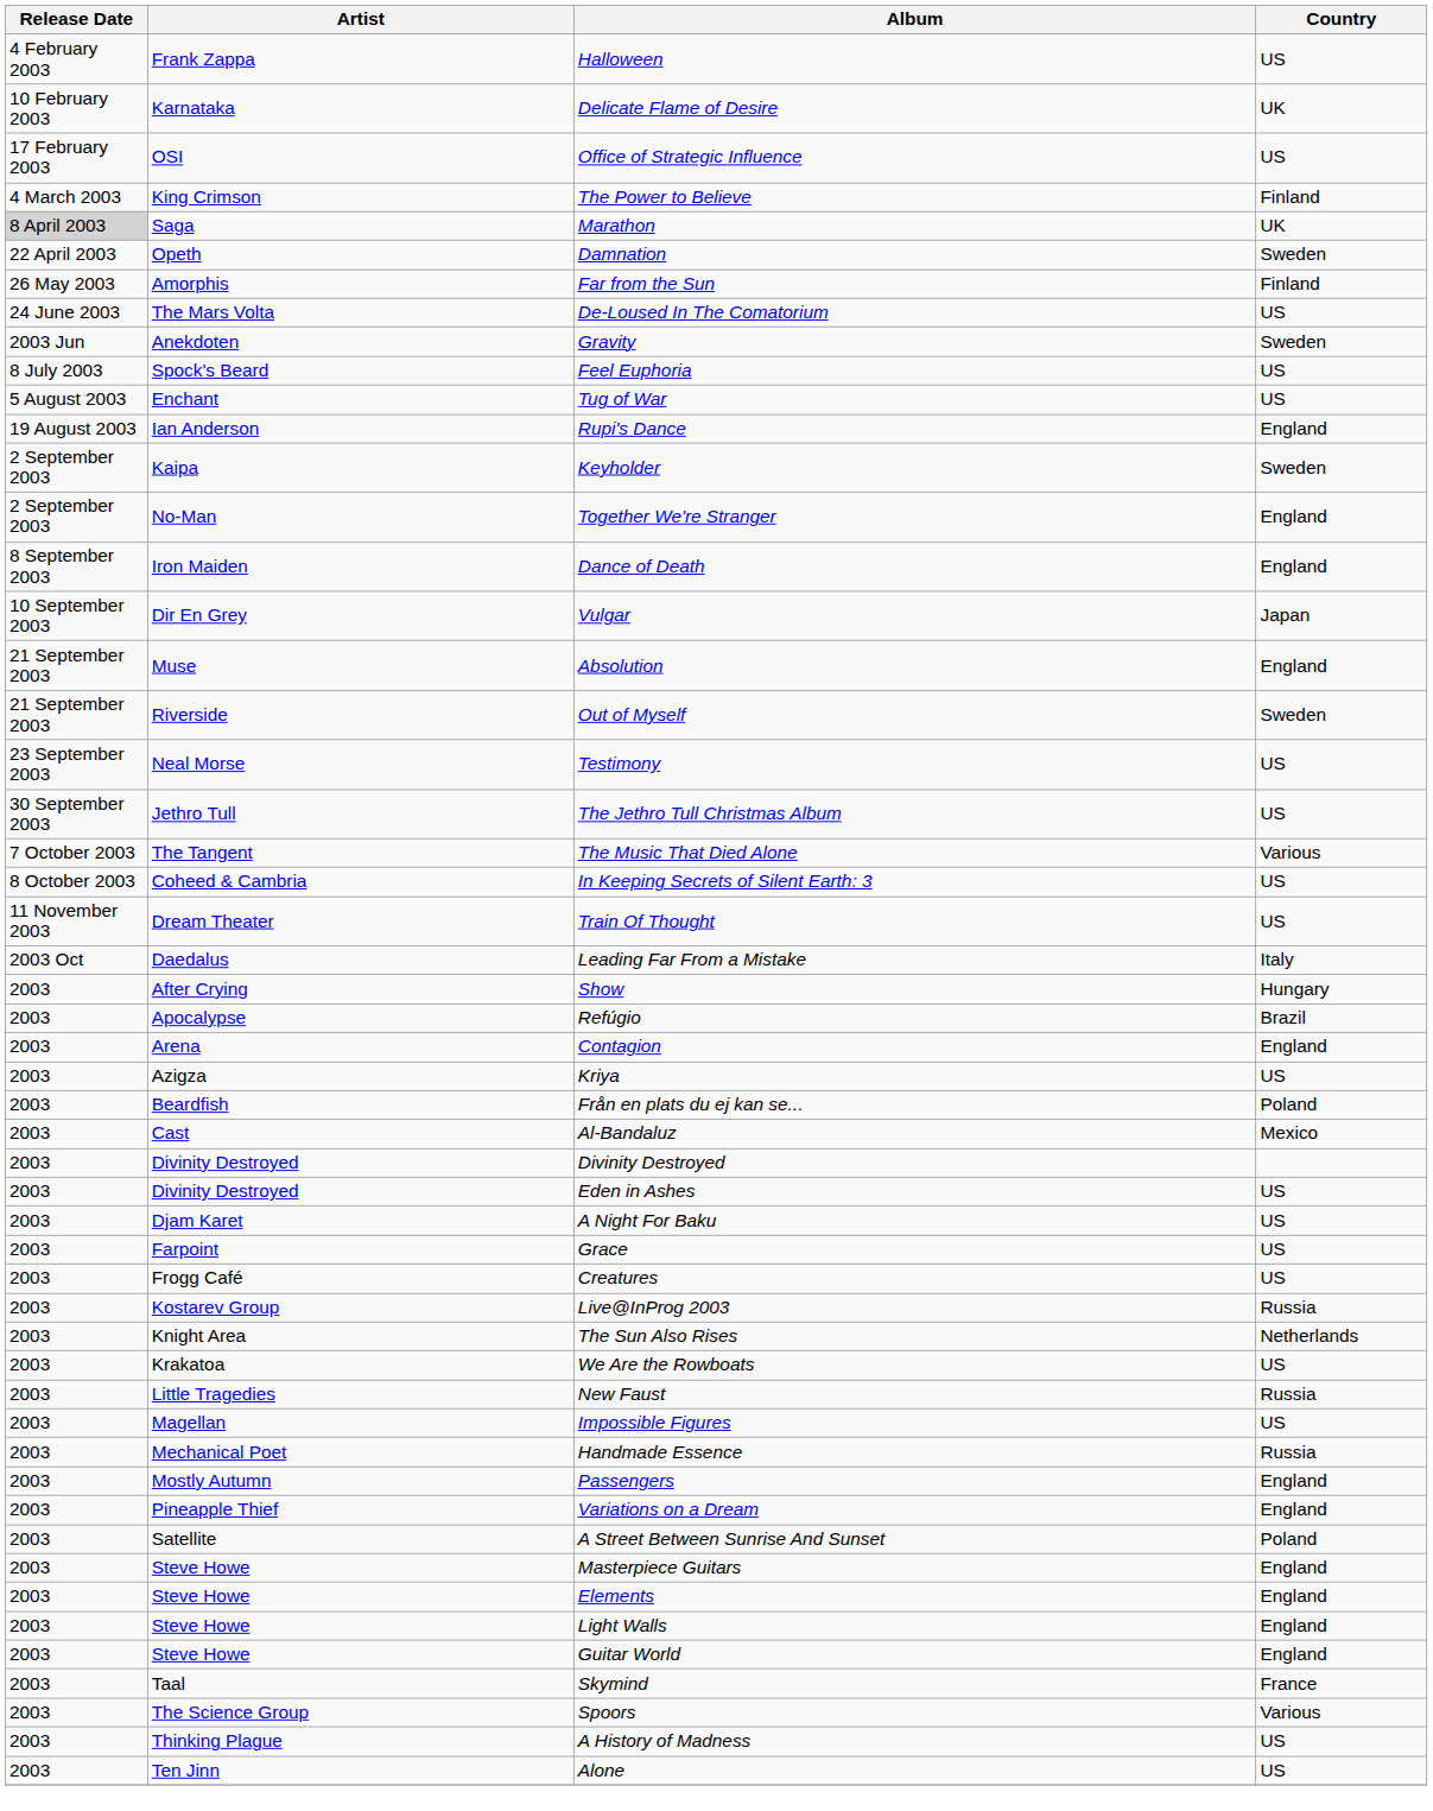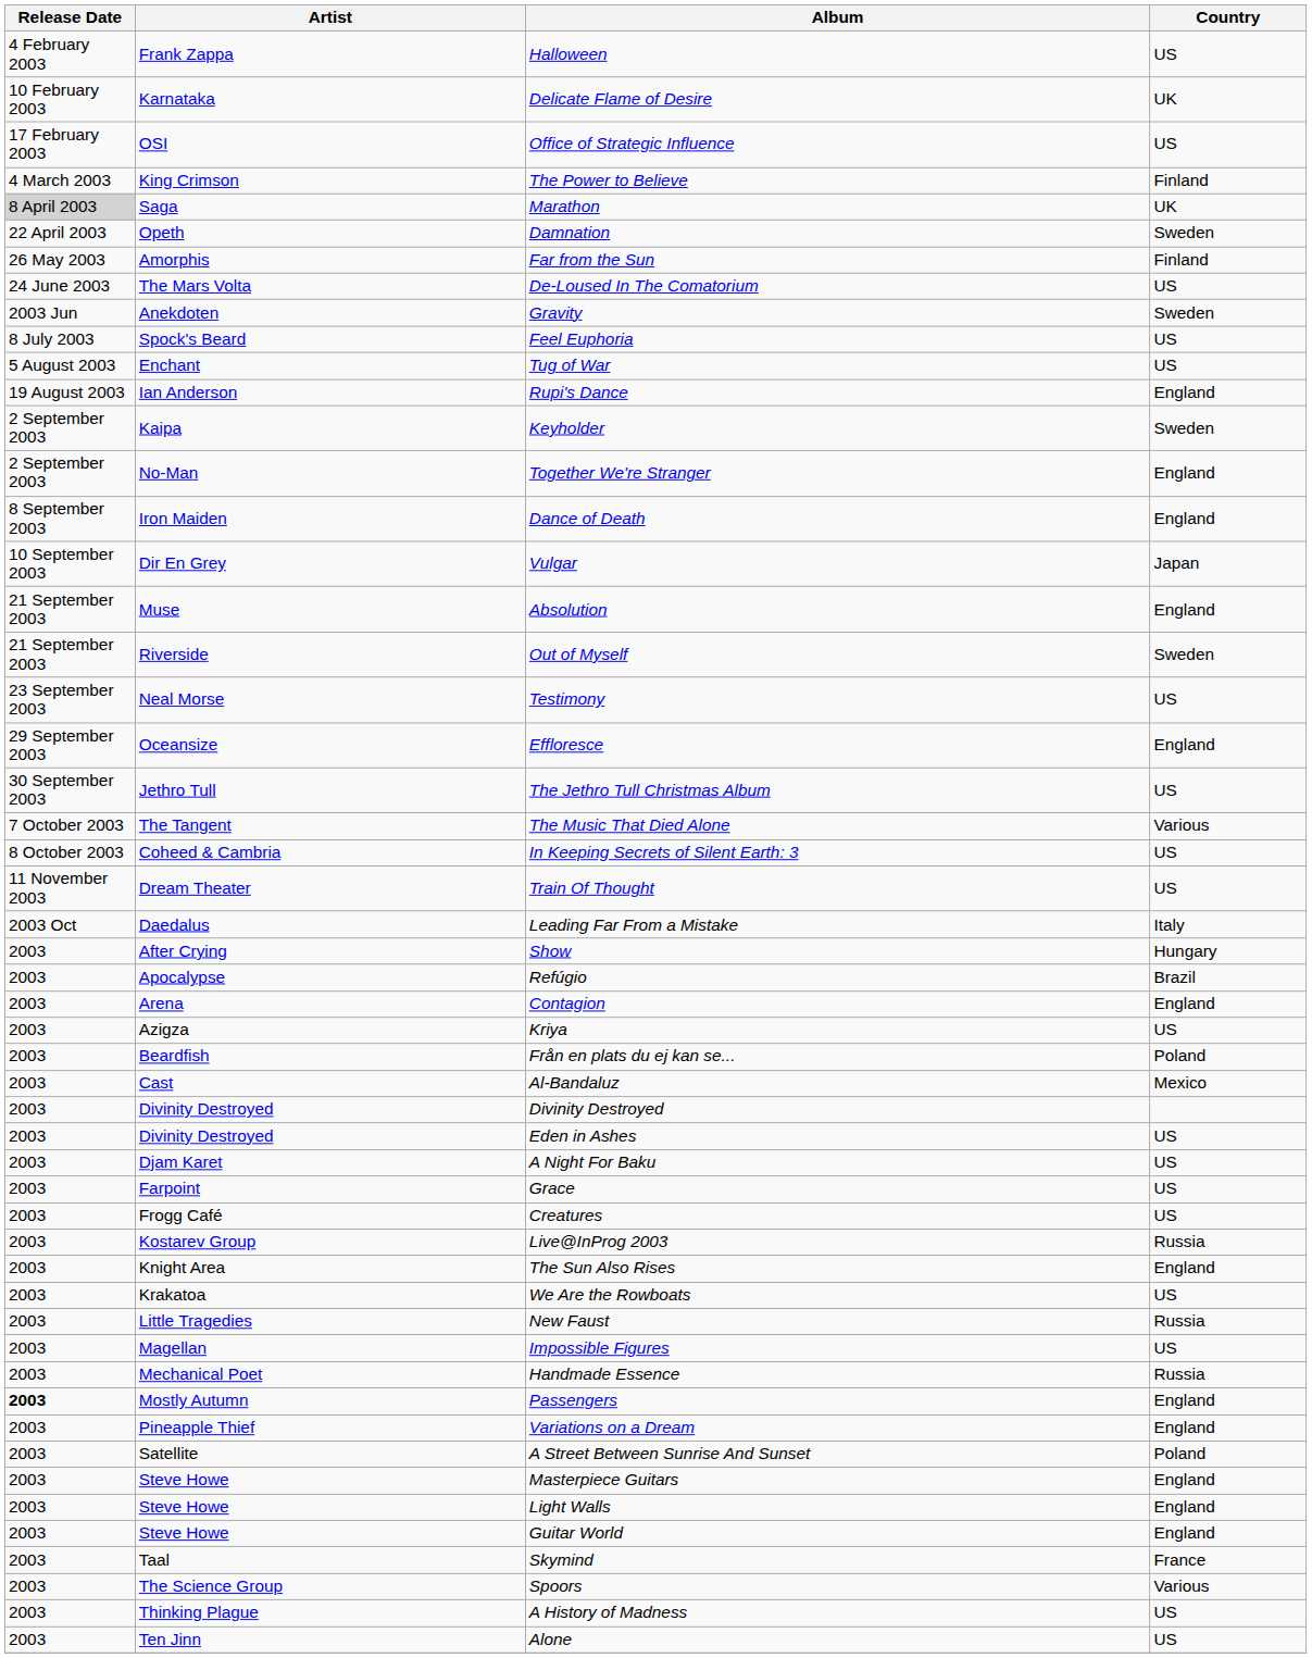 <table class="wikitable">
 <tr>
 <th align=center width="10%">Release Date</th>
 <th align=center width="30%">Artist</th>
 <th align=center width="48%">Album</th>
 <th align=center width="12%">Country</th>
 </tr>
 <tr>
 <td>4 February 2003</td>
 <td><a href='#'>Frank Zappa</a></td>
 <td><em><a href='#'>Halloween</a></em></td>
 <td>US</td>
 </tr>
 <tr>
 <td>10 February 2003</td>
 <td><a href='#'>Karnataka</a></td>
 <td><em><a href='#'>Delicate Flame of Desire</a></em></td>
 <td>UK</td>
 </tr>
 <tr>
 <td>17 February 2003</td>
 <td><a href='#'>OSI</a></td>
 <td><em><a href='#'>Office of Strategic Influence</a></em></td>
 <td>US</td>
 </tr>
 <tr>
 <td>4 March 2003</td>
 <td><a href='#'>King Crimson</a></td>
 <td><em><a href='#'>The Power to Believe</a></em></td>
 <td>Finland</td>
 </tr>
 <tr>
 <td style="background: lightgrey;">8 April 2003</td>
 <td><a href='#'>Saga</a></td>
 <td><em><a href='#'>Marathon</a></em></td>
 <td>UK</td>
 </tr>
 <tr>
 <td>22 April 2003</td>
 <td><a href='#'>Opeth</a></td>
 <td><em><a href='#'>Damnation</a></em></td>
 <td>Sweden</td>
 </tr>
 <tr>
 <td>26 May 2003</td>
 <td><a href='#'>Amorphis</a></td>
 <td><em><a href='#'>Far from the Sun</a></em></td>
 <td>Finland</td>
 </tr>
 <tr>
 <td>24 June 2003</td>
 <td><a href='#'>The Mars Volta</a></td>
 <td><em><a href='#'>De-Loused In The Comatorium</a></em></td>
 <td>US</td>
 </tr>
 <tr>
 <td>2003 Jun</td>
 <td><a href='#'>Anekdoten</a></td>
 <td><em><a href='#'>Gravity</a></em></td>
 <td>Sweden</td>
 </tr>
 <tr>
 <td>8 July 2003</td>
 <td><a href='#'>Spock's Beard</a></td>
 <td><em><a href='#'>Feel Euphoria</a></em></td>
 <td>US</td>
 </tr>
 <tr>
 <td>5 August 2003</td>
 <td><a href='#'>Enchant</a></td>
 <td><em><a href='#'>Tug of War</a></em></td>
 <td>US</td>
 </tr>
 <tr>
 <td>19 August 2003</td>
 <td><a href='#'>Ian Anderson</a></td>
 <td><em><a href='#'>Rupi's Dance</a></em></td>
 <td>England</td>
 </tr>
 <tr>
 <td>2 September 2003</td>
 <td><a href='#'>Kaipa</a></td>
 <td><em><a href='#'>Keyholder</a></em></td>
 <td>Sweden</td>
 </tr>
 <tr>
 <td>2 September 2003</td>
 <td><a href='#'>No-Man</a></td>
 <td><em><a href='#'>Together We're Stranger</a></em></td>
 <td>England</td>
 </tr>
 <tr>
 <td>8 September 2003</td>
 <td><a href='#'>Iron Maiden</a></td>
 <td><em><a href='#'>Dance of Death</a></em></td>
 <td>England</td>
 </tr>
 <tr>
 <td>10 September 2003</td>
 <td><a href='#'>Dir En Grey</a></td>
 <td><em><a href='#'>Vulgar</a></em></td>
 <td>Japan</td>
 </tr>
 <tr>
 <td>21 September 2003</td>
 <td><a href='#'>Muse</a></td>
 <td><em><a href='#'>Absolution</a></em></td>
 <td>England</td>
 </tr>
 <tr>
 <td>21 September 2003</td>
 <td><a href='#'>Riverside</a></td>
 <td><em><a href='#'>Out of Myself</a></em></td>
 <td>Sweden</td>
 </tr>
 <tr>
 <td>23 September 2003</td>
 <td><a href='#'>Neal Morse</a></td>
 <td><em><a href='#'>Testimony</a></em></td>
 <td>US</td>
 </tr>
 <tr>
+<td>29 September 2003</td>
+<td><a href='#'>Oceansize</a></td>
+<td><em><a href='#'>Effloresce</a></em></td>
+<td>England</td>
+</tr>
+<tr>
 <td>30 September 2003</td>
 <td><a href='#'>Jethro Tull</a></td>
 <td><em><a href='#'>The Jethro Tull Christmas Album</a></em></td>
 <td>US</td>
 </tr>
 <tr>
 <td>7 October 2003</td>
 <td><a href='#'>The Tangent</a></td>
 <td><em><a href='#'>The Music That Died Alone</a></em></td>
 <td>Various</td>
 </tr>
 <tr>
 <td>8 October 2003</td>
 <td><a href='#'>Coheed & Cambria</a></td>
 <td><em><a href='#'>In Keeping Secrets of Silent Earth: 3</a></em></td>
 <td>US</td>
 </tr>
 <tr>
 <td>11 November 2003</td>
 <td><a href='#'>Dream Theater</a></td>
 <td><em><a href='#'>Train Of Thought</a></em></td>
 <td>US</td>
 </tr>
 <tr>
 <td>2003 Oct</td>
 <td><a href='#'>Daedalus</a></td>
 <td><em>Leading Far From a Mistake</em></td>
 <td>Italy</td>
 </tr>
 <tr>
 <td>2003</td>
 <td><a href='#'>After Crying</a></td>
 <td><em><a href='#'>Show</a></em></td>
 <td>Hungary</td>
 </tr>
 <tr>
 <td>2003</td>
 <td><a href='#'>Apocalypse</a></td>
 <td><em>Refúgio</em></td>
 <td>Brazil</td>
 </tr>
 <tr>
 <td>2003</td>
 <td><a href='#'>Arena</a></td>
 <td><em><a href='#'>Contagion</a></em></td>
 <td>England</td>
 </tr>
 <tr>
 <td>2003</td>
 <td>Azigza</td>
 <td><em>Kriya</em></td>
 <td>US</td>
 </tr>
 <tr>
 <td>2003</td>
 <td><a href='#'>Beardfish</a></td>
 <td><em>Från en plats du ej kan se...</em></td>
 <td>Poland</td>
 </tr>
 <tr>
 <td>2003</td>
 <td><a href='#'>Cast</a></td>
 <td><em>Al-Bandaluz</em></td>
 <td>Mexico</td>
 </tr>
 <tr>
 <td>2003</td>
 <td><a href='#'>Divinity Destroyed</a></td>
 <td><em>Divinity Destroyed</em></td>
 </tr>
 <tr>
 <td>2003</td>
 <td><a href='#'>Divinity Destroyed</a></td>
 <td><em>Eden in Ashes</em></td>
 <td>US</td>
 </tr>
 <tr>
 <td>2003</td>
 <td><a href='#'>Djam Karet</a></td>
 <td><em>A Night For Baku</em></td>
 <td>US</td>
 </tr>
 <tr>
 <td>2003</td>
 <td><a href='#'>Farpoint</a></td>
 <td><em>Grace</em></td>
 <td>US</td>
 </tr>
 <tr>
 <td>2003</td>
 <td>Frogg Café</td>
 <td><em>Creatures</em></td>
 <td>US</td>
 </tr>
 <tr>
 <td>2003</td>
 <td><a href='#'>Kostarev Group</a></td>
 <td><em>Live@InProg 2003</em></td>
 <td>Russia</td>
 </tr>
 <tr>
 <td>2003</td>
 <td>Knight Area</td>
 <td><em>The Sun Also Rises</em></td>
-<td>Netherlands</td>
+<td>England</td>
 </tr>
 <tr>
 <td>2003</td>
 <td>Krakatoa</td>
 <td><em>We Are the Rowboats</em></td>
 <td>US</td>
 </tr>
 <tr>
 <td>2003</td>
 <td><a href='#'>Little Tragedies</a></td>
 <td><em>New Faust</em></td>
 <td>Russia</td>
 </tr>
 <tr>
 <td>2003</td>
 <td><a href='#'>Magellan</a></td>
 <td><em><a href='#'>Impossible Figures</a></em></td>
 <td>US</td>
 </tr>
 <tr>
 <td>2003</td>
 <td><a href='#'>Mechanical Poet</a></td>
 <td><em>Handmade Essence</em></td>
 <td>Russia</td>
 </tr>
 <tr>
-<td>2003</td>
+<td><strong>2003</strong></td>
 <td><a href='#'>Mostly Autumn</a></td>
 <td><em><a href='#'>Passengers</a></em></td>
 <td>England</td>
 </tr>
 <tr>
 <td>2003</td>
 <td><a href='#'>Pineapple Thief</a></td>
 <td><em><a href='#'>Variations on a Dream</a></em></td>
 <td>England</td>
 </tr>
 <tr>
 <td>2003</td>
 <td>Satellite</td>
 <td><em>A Street Between Sunrise And Sunset</em></td>
 <td>Poland</td>
 </tr>
 <tr>
 <td>2003</td>
 <td><a href='#'>Steve Howe</a></td>
 <td><em>Masterpiece Guitars</em></td>
-<td>England</td>
-</tr>
-<tr>
-<td>2003</td>
-<td><a href='#'>Steve Howe</a></td>
-<td><em><a href='#'>Elements</a></em></td>
 <td>England</td>
 </tr>
 <tr>
 <td>2003</td>
 <td><a href='#'>Steve Howe</a></td>
 <td><em>Light Walls</em></td>
 <td>England</td>
 </tr>
 <tr>
 <td>2003</td>
 <td><a href='#'>Steve Howe</a></td>
 <td><em>Guitar World</em></td>
 <td>England</td>
 </tr>
 <tr>
 <td>2003</td>
 <td>Taal</td>
 <td><em>Skymind</em></td>
 <td>France</td>
 </tr>
 <tr>
 <td>2003</td>
 <td><a href='#'>The Science Group</a></td>
 <td><em>Spoors</em></td>
 <td>Various</td>
 </tr>
 <tr>
 <td>2003</td>
 <td><a href='#'>Thinking Plague</a></td>
 <td><em>A History of Madness</em></td>
 <td>US</td>
 </tr>
 <tr>
 <td>2003</td>
 <td><a href='#'>Ten Jinn</a></td>
 <td><em>Alone</em></td>
 <td>US</td>
 </tr>
 <tr>
 </tr>
 </table>
